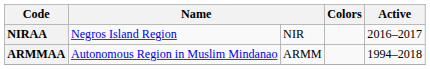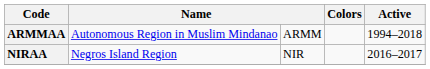 <table class="wikitable" style="font-size:95%;">
 <tr>
 <th scope="col">Code</th>
 <th colspan=2 scope="col">Name</th>
 <th scope="col">Colors</th>
 <th scope="col">Active</th>
+</tr>
+<tr>
+<th scope="row" style="text-align:left;">ARMMAA</th>
+<td><a href='#'>Autonomous Region in Muslim Mindanao</a></td>
+<td>ARMM</td>
+<td style="text-align:center;"></td>
+<td>1994–2018</td>
 </tr>
 <tr>
 <th scope="row" style="text-align:left;">NIRAA</th>
 <td><a href='#'>Negros Island Region</a></td>
 <td>NIR</td>
 <td style="text-align:center;"></td>
 <td>2016–2017</td>
 </tr>
 <tr>
-<th scope="row" style="text-align:left;">ARMMAA</th>
-<td><a href='#'>Autonomous Region in Muslim Mindanao</a></td>
-<td>ARMM</td>
-<td style="text-align:center;"></td>
-<td>1994–2018</td>
-</tr>
-<tr>
 </tr>
 </table>
